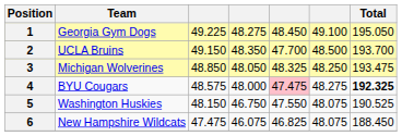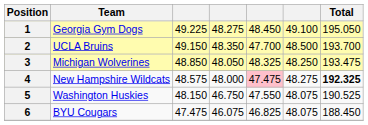 <table class="wikitable sortable" style="text-align:center; font-size:95%">
 <tr>
 <th scope=col>Position</th>
 <th scope=col>Team</th>
 <th scope=col></th>
 <th scope=col></th>
 <th scope=col></th>
 <th scope=col></th>
 <th scope=col>Total</th>
 </tr>
 <tr bgcolor=fffcaf>
 <th scope=row>1</th>
 <td align=left><a href='#'>Georgia Gym Dogs</a></td>
 <td>49.225</td>
 <td>48.275</td>
 <td>48.450</td>
 <td>49.100</td>
 <td>195.050</td>
 </tr>
 <tr bgcolor=fffcaf>
 <th scope=row>2</th>
 <td align=left><a href='#'>UCLA Bruins</a></td>
 <td>49.150</td>
 <td>48.350</td>
 <td>47.700</td>
 <td>48.500</td>
 <td>193.700</td>
 </tr>
 <tr bgcolor=fffcaf>
 <th scope=row>3</th>
 <td align=left><a href='#'>Michigan Wolverines</a></td>
 <td>48.850</td>
 <td>48.050</td>
 <td>48.325</td>
 <td>48.250</td>
 <td>193.475</td>
 </tr>
 <tr>
 <th scope=row>4</th>
-<td align=left><a href='#'>BYU Cougars</a></td>
+<td align=left><a href='#'>New Hampshire Wildcats</a></td>
 <td>48.575</td>
 <td>48.000</td>
 <td style="background: pink;">47.475</td>
 <td>48.275</td>
 <td><strong>192.325</strong></td>
 </tr>
 <tr>
 <th scope=row>5</th>
 <td align=left><a href='#'>Washington Huskies</a></td>
 <td>48.150</td>
 <td>46.750</td>
 <td>47.550</td>
 <td>48.075</td>
 <td>190.525</td>
 </tr>
 <tr>
 <th scope=row>6</th>
-<td align=left><a href='#'>New Hampshire Wildcats</a></td>
+<td align=left><a href='#'>BYU Cougars</a></td>
 <td>47.475</td>
 <td>46.075</td>
 <td>46.825</td>
 <td>48.075</td>
 <td>188.450</td>
 </tr>
 <tr>
 </tr>
 </table>
